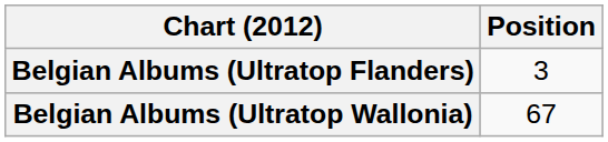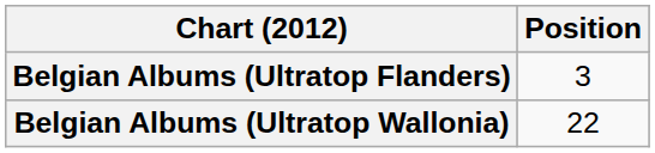 <table class="wikitable sortable plainrowheaders" style="text-align:center">
 <tr>
 <th scope="col">Chart (2012)</th>
 <th scope="col">Position</th>
 </tr>
 <tr>
 <th scope="row">Belgian Albums (Ultratop Flanders)</th>
 <td>3</td>
 </tr>
 <tr>
 <th scope="row">Belgian Albums (Ultratop Wallonia)</th>
-<td>67</td>
+<td>22</td>
 </tr>
 </table>
